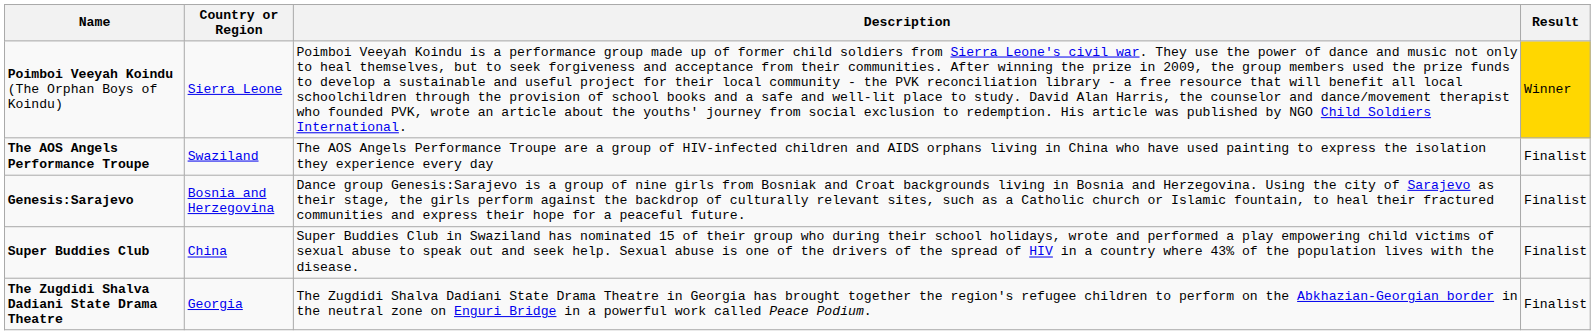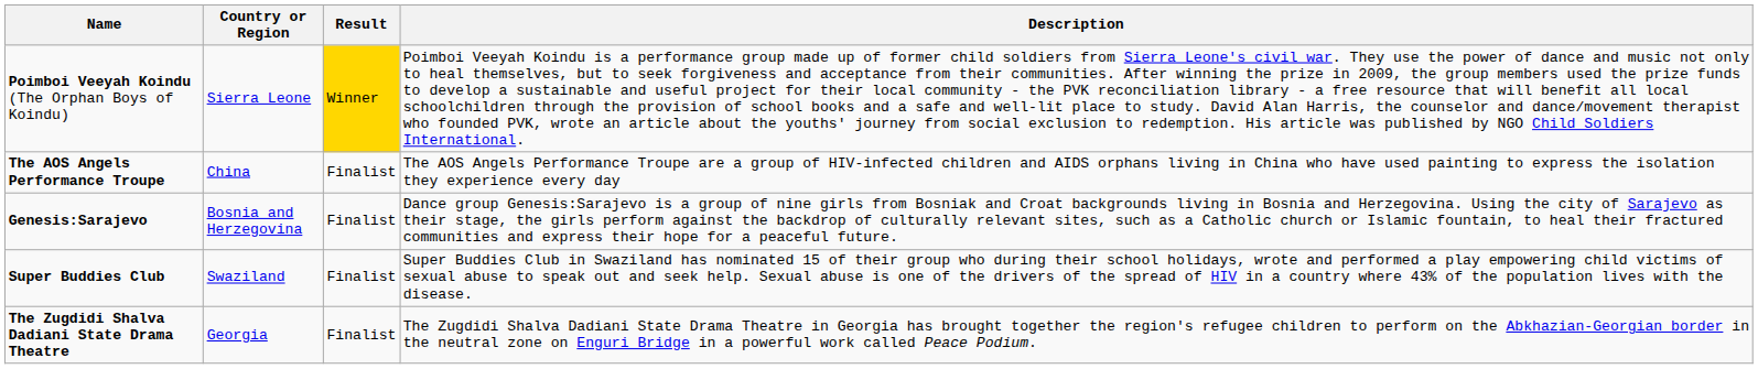 <table class="wikitable">
 <tr>
 <th>Name</th>
 <th>Country or Region</th>
+<th>Result</th>
 <th>Description</th>
-<th>Result</th>
 </tr>
 <tr>
 <td><strong>Poimboi Veeyah Koindu</strong> (The Orphan Boys of Koindu)</td>
 <td><a href='#'>Sierra Leone</a></td>
+<td bgcolor=gold>Winner</td>
 <td>Poimboi Veeyah Koindu is a performance group made up of former child soldiers from <a href='#'>Sierra Leone's civil war</a>. They use the power of dance and music not only to heal themselves, but to seek forgiveness and acceptance from their communities. After winning the prize in 2009, the group members used the prize funds to develop a sustainable and useful project for their local community - the PVK reconciliation library - a free resource that will benefit all local schoolchildren through the provision of school books and a safe and well-lit place to study. David Alan Harris,  the counselor and dance/movement therapist who founded PVK, wrote an article about the youths' journey from social exclusion to redemption. His article was published by NGO <a href='#'>Child Soldiers International</a>.</td>
-<td bgcolor=gold>Winner</td>
 </tr>
 <tr>
 <td><strong>The AOS Angels Performance Troupe</strong></td>
-<td><a href='#'>Swaziland</a></td>
+<td><a href='#'>China</a></td>
+<td>Finalist</td>
 <td>The AOS Angels Performance Troupe are a group of HIV-infected children and AIDS orphans living in China who have used painting to express the isolation they experience every day</td>
-<td>Finalist</td>
 </tr>
 <tr>
 <td><strong>Genesis:Sarajevo</strong></td>
 <td><a href='#'>Bosnia and Herzegovina</a></td>
+<td>Finalist</td>
 <td>Dance group Genesis:Sarajevo is a group of nine girls from Bosniak and Croat backgrounds living in Bosnia and Herzegovina. Using the city of <a href='#'>Sarajevo</a> as their stage, the girls perform against the backdrop of culturally relevant sites, such as a Catholic church or Islamic fountain, to heal their fractured communities and express their hope for a peaceful future.</td>
-<td>Finalist</td>
 </tr>
 <tr>
 <td><strong>Super Buddies Club</strong></td>
-<td><a href='#'>China</a></td>
+<td><a href='#'>Swaziland</a></td>
+<td>Finalist</td>
 <td>Super Buddies Club in Swaziland has nominated 15 of their group who during their school holidays, wrote and performed a play empowering child victims of sexual abuse to speak out and seek help. Sexual abuse is one of the drivers of the spread of <a href='#'>HIV</a> in a country where 43% of the population lives with the disease.</td>
-<td>Finalist</td>
 </tr>
 <tr>
 <td><strong>The Zugdidi Shalva Dadiani State Drama Theatre</strong></td>
 <td><a href='#'>Georgia</a></td>
+<td>Finalist</td>
 <td>The Zugdidi Shalva Dadiani State Drama Theatre in Georgia has brought together the region's refugee children to perform on the <a href='#'>Abkhazian-Georgian border</a> in the neutral zone on <a href='#'>Enguri Bridge</a> in a powerful work called <em>Peace Podium</em>.</td>
-<td>Finalist</td>
 </tr>
 </table>
